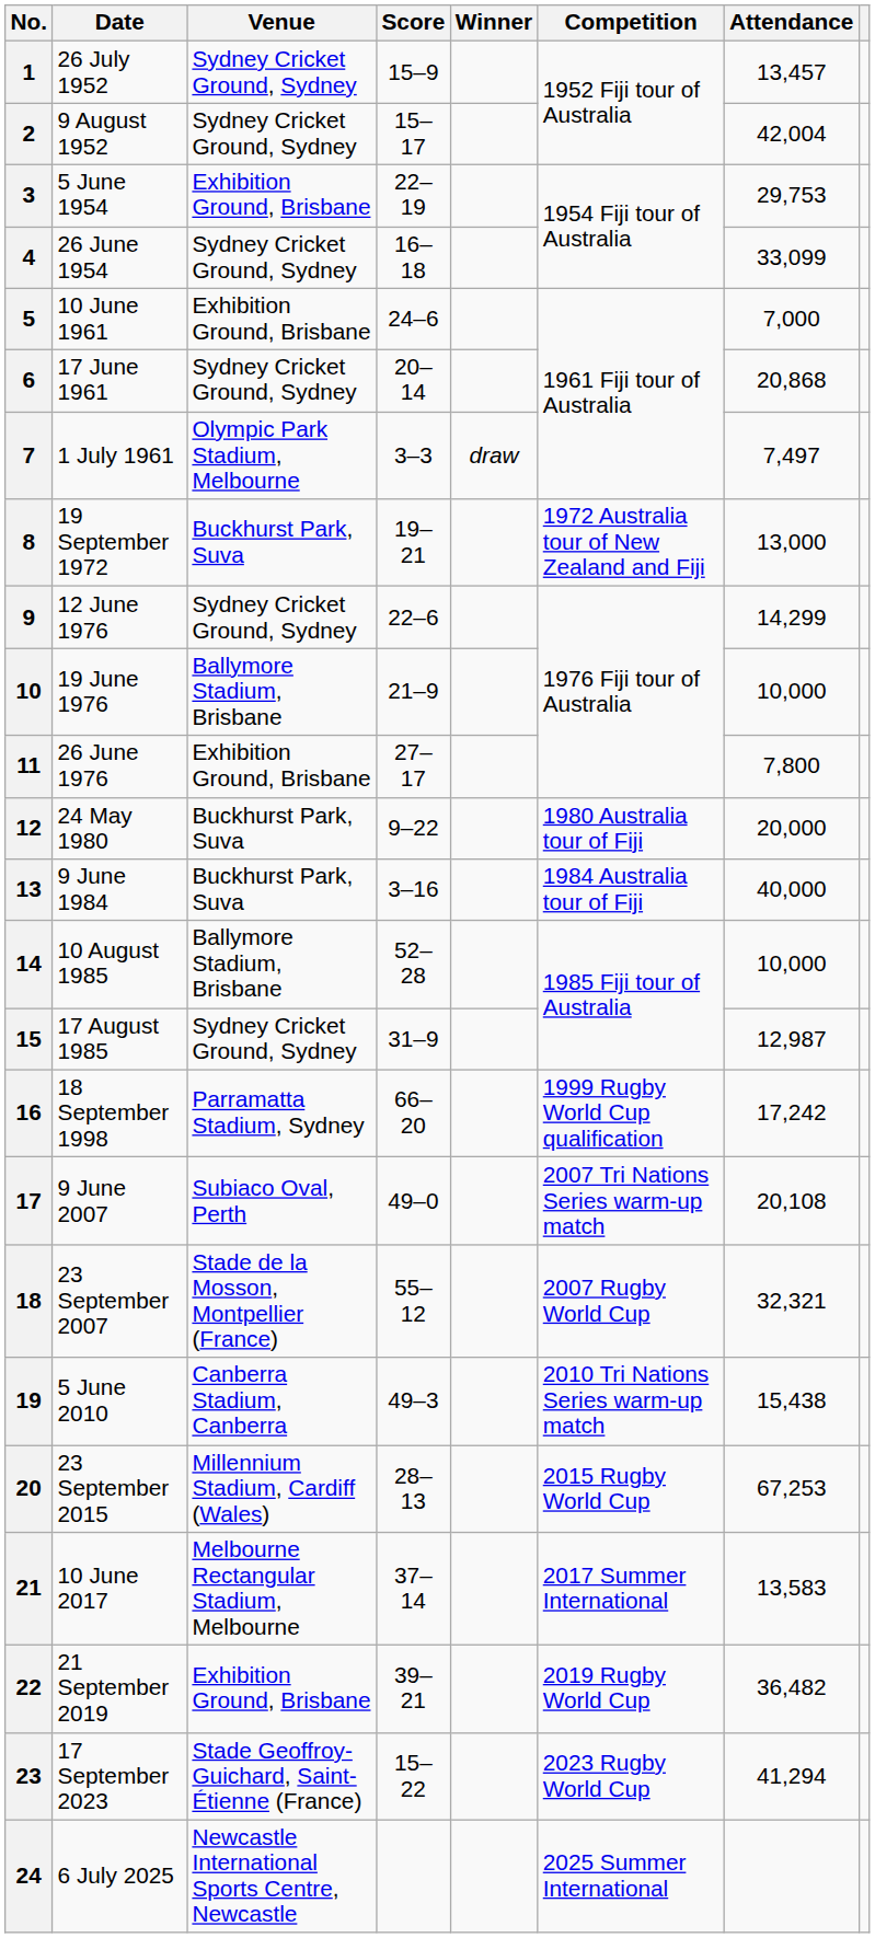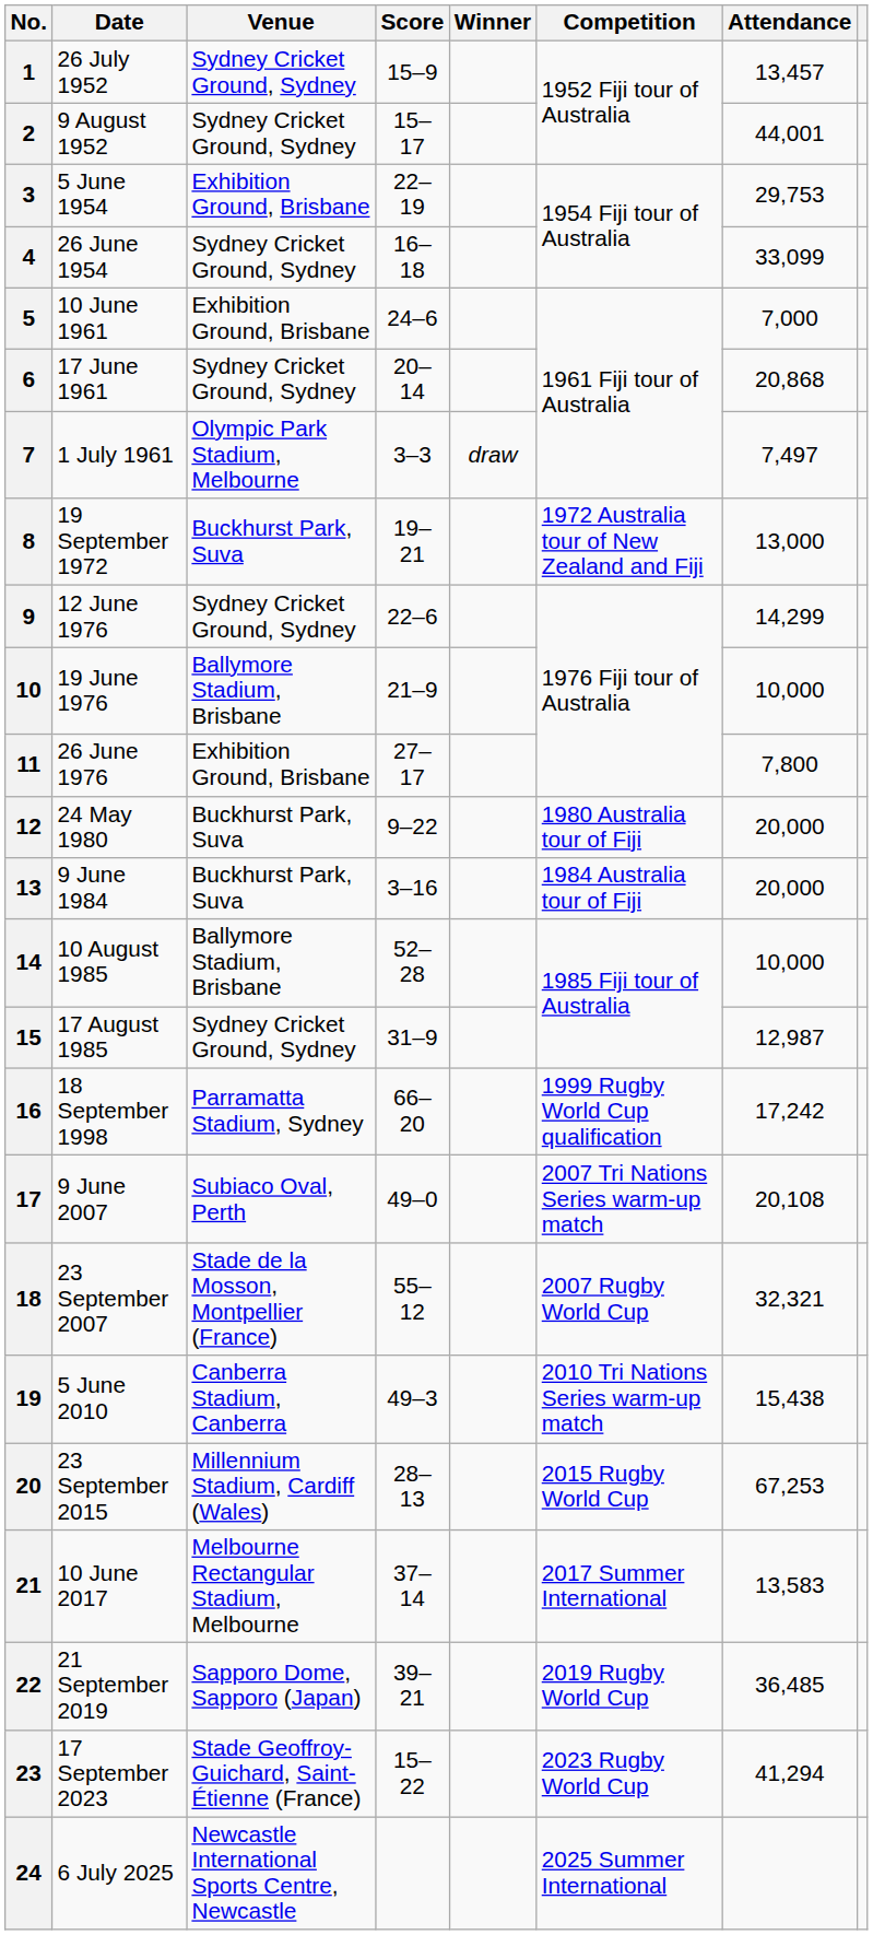 <table class="wikitable">
 <tr>
 <th>No.</th>
 <th>Date</th>
 <th>Venue</th>
 <th>Score</th>
 <th>Winner</th>
 <th>Competition</th>
 <th>Attendance</th>
 <th></th>
 </tr>
 <tr>
 <th>1</th>
 <td>26 July 1952</td>
 <td><a href='#'>Sydney Cricket Ground</a>, <a href='#'>Sydney</a></td>
 <td align=center>15–9</td>
 <td></td>
 <td rowspan=2>1952 Fiji tour of Australia</td>
 <td align=center>13,457</td>
 <td align=center></td>
 </tr>
 <tr>
 <th>2</th>
 <td>9 August 1952</td>
 <td>Sydney Cricket Ground, Sydney</td>
 <td align=center>15–17</td>
 <td></td>
-<td align=center>42,004</td>
+<td align=center>44,001</td>
 <td align=center></td>
 </tr>
 <tr>
 <th>3</th>
 <td>5 June 1954</td>
 <td><a href='#'>Exhibition Ground</a>, <a href='#'>Brisbane</a></td>
 <td align=center>22–19</td>
 <td></td>
 <td rowspan=2>1954 Fiji tour of Australia</td>
 <td align=center>29,753</td>
 <td align=center></td>
 </tr>
 <tr>
 <th>4</th>
 <td>26 June 1954</td>
 <td>Sydney Cricket Ground, Sydney</td>
 <td align=center>16–18</td>
 <td></td>
 <td align=center>33,099</td>
 <td align=center></td>
 </tr>
 <tr>
 <th>5</th>
 <td>10 June 1961</td>
 <td>Exhibition Ground, Brisbane</td>
 <td align=center>24–6</td>
 <td></td>
 <td rowspan=3>1961 Fiji tour of Australia</td>
 <td align=center>7,000</td>
 <td align=center></td>
 </tr>
 <tr>
 <th>6</th>
 <td>17 June 1961</td>
 <td>Sydney Cricket Ground, Sydney</td>
 <td align=center>20–14</td>
 <td></td>
 <td align=center>20,868</td>
 <td align=center></td>
 </tr>
 <tr>
 <th>7</th>
 <td>1 July 1961</td>
 <td><a href='#'>Olympic Park Stadium</a>, <a href='#'>Melbourne</a></td>
 <td align=center>3–3</td>
 <td align=center><em>draw</em></td>
 <td align=center>7,497</td>
 <td align=center></td>
 </tr>
 <tr>
 <th>8</th>
 <td>19 September 1972</td>
 <td><a href='#'>Buckhurst Park</a>, <a href='#'>Suva</a></td>
 <td align=center>19–21</td>
 <td></td>
 <td><a href='#'>1972 Australia tour of New Zealand and Fiji</a></td>
 <td align=center>13,000</td>
 <td align=center></td>
 </tr>
 <tr>
 <th>9</th>
 <td>12 June 1976</td>
 <td>Sydney Cricket Ground, Sydney</td>
 <td align=center>22–6</td>
 <td></td>
 <td rowspan=3>1976 Fiji tour of Australia</td>
 <td align=center>14,299</td>
 <td align=center></td>
 </tr>
 <tr>
 <th>10</th>
 <td>19 June 1976</td>
 <td><a href='#'>Ballymore Stadium</a>, Brisbane</td>
 <td align=center>21–9</td>
 <td></td>
 <td align=center>10,000</td>
 <td align=center></td>
 </tr>
 <tr>
 <th>11</th>
 <td>26 June 1976</td>
 <td>Exhibition Ground, Brisbane</td>
 <td align=center>27–17</td>
 <td></td>
 <td align=center>7,800</td>
 <td align=center></td>
 </tr>
 <tr>
 <th>12</th>
 <td>24 May 1980</td>
 <td>Buckhurst Park, Suva</td>
 <td align=center>9–22</td>
 <td></td>
 <td><a href='#'>1980 Australia tour of Fiji</a></td>
 <td align=center>20,000</td>
 <td align=center></td>
 </tr>
 <tr>
 <th>13</th>
 <td>9 June 1984</td>
 <td>Buckhurst Park, Suva</td>
 <td align=center>3–16</td>
 <td></td>
 <td><a href='#'>1984 Australia tour of Fiji</a></td>
-<td align=center>40,000</td>
+<td align=center>20,000</td>
 <td align=center></td>
 </tr>
 <tr>
 <th>14</th>
 <td>10 August 1985</td>
 <td>Ballymore Stadium, Brisbane</td>
 <td align=center>52–28</td>
 <td></td>
 <td rowspan=2><a href='#'>1985 Fiji tour of Australia</a></td>
 <td align=center>10,000</td>
 <td align=center></td>
 </tr>
 <tr>
 <th>15</th>
 <td>17 August 1985</td>
 <td>Sydney Cricket Ground, Sydney</td>
 <td align=center>31–9</td>
 <td></td>
 <td align=center>12,987</td>
 <td align=center></td>
 </tr>
 <tr>
 <th>16</th>
 <td>18 September 1998</td>
 <td><a href='#'>Parramatta Stadium</a>, Sydney</td>
 <td align=center>66–20</td>
 <td></td>
 <td><a href='#'>1999 Rugby World Cup qualification</a></td>
 <td align=center>17,242</td>
 <td align=center></td>
 </tr>
 <tr>
 <th>17</th>
 <td>9 June 2007</td>
 <td><a href='#'>Subiaco Oval</a>, <a href='#'>Perth</a></td>
 <td align=center>49–0</td>
 <td></td>
 <td><a href='#'> 2007 Tri Nations Series warm-up match</a></td>
 <td align=center>20,108</td>
 <td align=center></td>
 </tr>
 <tr>
 <th>18</th>
 <td>23 September 2007</td>
 <td><a href='#'>Stade de la Mosson</a>, <a href='#'>Montpellier</a> (<a href='#'>France</a>)</td>
 <td align=center>55–12</td>
 <td></td>
 <td><a href='#'>2007 Rugby World Cup</a></td>
 <td align=center>32,321</td>
 <td align=center></td>
 </tr>
 <tr>
 <th>19</th>
 <td>5 June 2010</td>
 <td><a href='#'>Canberra Stadium</a>, <a href='#'>Canberra</a></td>
 <td align=center>49–3</td>
 <td></td>
 <td><a href='#'>2010 Tri Nations Series warm-up match</a></td>
 <td align=center>15,438</td>
 <td align=center></td>
 </tr>
 <tr>
 <th>20</th>
 <td>23 September 2015</td>
 <td><a href='#'>Millennium Stadium</a>, <a href='#'>Cardiff</a> (<a href='#'>Wales</a>)</td>
 <td align=center>28–13</td>
 <td></td>
 <td><a href='#'>2015 Rugby World Cup</a></td>
 <td align=center>67,253</td>
 <td align=center></td>
 </tr>
 <tr>
 <th>21</th>
 <td>10 June 2017</td>
 <td><a href='#'>Melbourne Rectangular Stadium</a>, Melbourne</td>
 <td align=center>37–14</td>
 <td></td>
 <td><a href='#'>2017 Summer International</a></td>
 <td align=center>13,583</td>
 <td align=center></td>
 </tr>
 <tr>
 <th>22</th>
 <td>21 September 2019</td>
-<td><a href='#'>Exhibition Ground</a>, <a href='#'>Brisbane</a></td>
+<td><a href='#'>Sapporo Dome</a>, <a href='#'>Sapporo</a> (<a href='#'>Japan</a>)</td>
 <td align=center>39–21</td>
 <td></td>
 <td><a href='#'>2019 Rugby World Cup</a></td>
-<td align=center>36,482</td>
+<td align=center>36,485</td>
 <td align=center></td>
 </tr>
 <tr>
 <th>23</th>
 <td>17 September 2023</td>
 <td><a href='#'>Stade Geoffroy-Guichard</a>, <a href='#'>Saint-Étienne</a> (France)</td>
 <td align=center>15–22</td>
 <td></td>
 <td><a href='#'>2023 Rugby World Cup</a></td>
 <td align=center>41,294</td>
 <td align=center></td>
 </tr>
 <tr>
 <th>24</th>
 <td>6 July 2025</td>
 <td><a href='#'>Newcastle International Sports Centre</a>, <a href='#'>Newcastle</a></td>
 <td align=center></td>
 <td></td>
 <td><a href='#'>2025 Summer International</a></td>
 <td align=center></td>
 <td align=center></td>
 </tr>
 </table>
